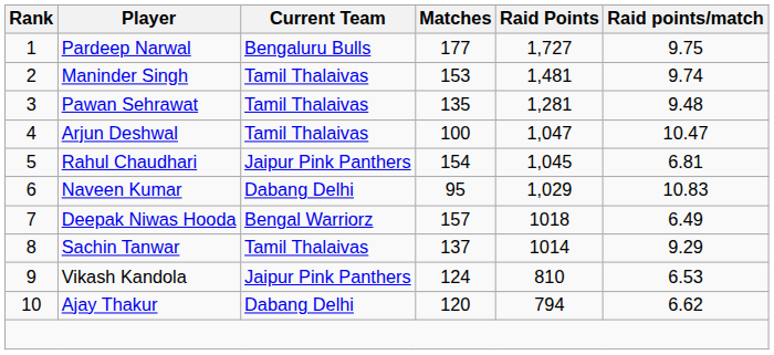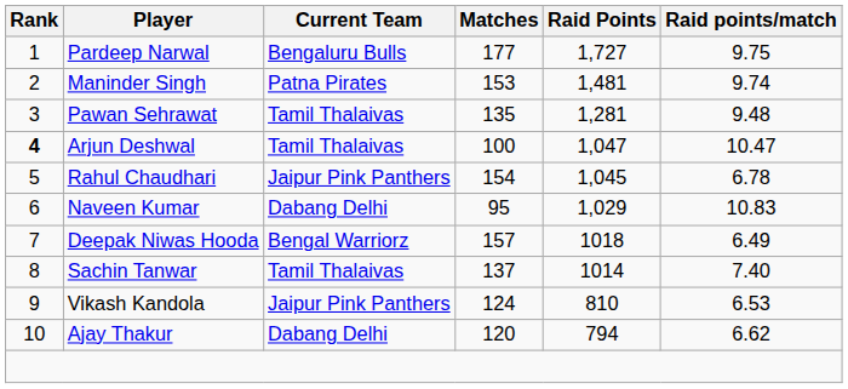 <table class="wikitable" style="text-align: center">
 <tr>
 <th>Rank</th>
 <th>Player</th>
 <th>Current Team</th>
 <th>Matches</th>
 <th>Raid Points</th>
 <th>Raid points/match</th>
 </tr>
 <tr>
 <td>1</td>
 <td style="text-align:left"> <a href='#'>Pardeep Narwal</a></td>
 <td style="text-align:left"><a href='#'>Bengaluru Bulls</a></td>
 <td>177</td>
 <td>1,727</td>
 <td>9.75</td>
 </tr>
 <tr>
 <td>2</td>
 <td style="text-align:left"> <a href='#'>Maninder Singh</a></td>
-<td style="text-align:left"><a href='#'>Tamil Thalaivas</a></td>
+<td style="text-align:left"><a href='#'>Patna Pirates</a></td>
 <td>153</td>
 <td>1,481</td>
 <td>9.74</td>
 </tr>
 <tr>
 <td>3</td>
 <td style="text-align:left"> <a href='#'>Pawan Sehrawat</a></td>
 <td style="text-align:left"><a href='#'>Tamil Thalaivas</a></td>
 <td>135</td>
 <td>1,281</td>
 <td>9.48</td>
 </tr>
 <tr>
-<td>4</td>
+<td><strong>4</strong></td>
 <td style="text-align:left"> <a href='#'>Arjun Deshwal</a></td>
 <td style="text-align:left"><a href='#'>Tamil Thalaivas</a></td>
 <td>100</td>
 <td>1,047</td>
 <td>10.47</td>
 </tr>
 <tr>
 <td>5</td>
 <td style="text-align:left"> <a href='#'>Rahul Chaudhari</a></td>
 <td style="text-align:left"><a href='#'>Jaipur Pink Panthers</a></td>
 <td>154</td>
 <td>1,045</td>
-<td>6.81</td>
+<td>6.78</td>
 </tr>
 <tr>
 <td>6</td>
 <td style="text-align:left"> <a href='#'>Naveen Kumar</a></td>
 <td style="text-align:left"><a href='#'>Dabang Delhi</a></td>
 <td>95</td>
 <td>1,029</td>
 <td>10.83</td>
 </tr>
 <tr>
 <td>7</td>
 <td style="text-align:left"> <a href='#'>Deepak Niwas Hooda</a></td>
 <td style="text-align:left"><a href='#'>Bengal Warriorz</a></td>
 <td>157</td>
 <td>1018</td>
 <td>6.49</td>
 </tr>
 <tr>
 <td>8</td>
 <td style="text-align:left"> <a href='#'>Sachin Tanwar</a></td>
 <td style="text-align:left"><a href='#'>Tamil Thalaivas</a></td>
 <td>137</td>
 <td>1014</td>
-<td>9.29</td>
+<td>7.40</td>
 </tr>
 <tr>
 <td>9</td>
 <td style="text-align:left"> Vikash Kandola</td>
 <td style="text-align:left"><a href='#'>Jaipur Pink Panthers</a></td>
 <td>124</td>
 <td>810</td>
 <td>6.53</td>
 </tr>
 <tr>
 <td>10</td>
 <td style="text-align:left"> <a href='#'>Ajay Thakur</a></td>
 <td style="text-align:left"><a href='#'>Dabang Delhi</a></td>
 <td>120</td>
 <td>794</td>
 <td>6.62</td>
 </tr>
 <tr>
 <td colspan="6"><br></td>
 </tr>
 </table>
